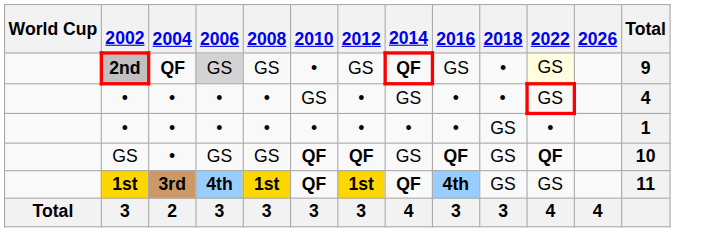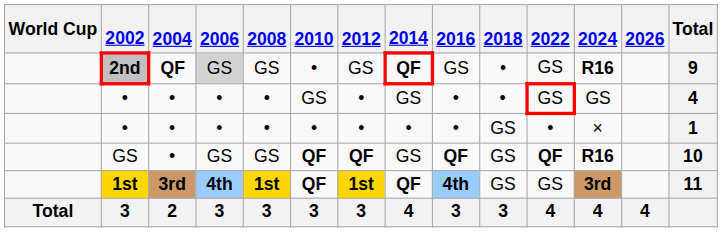 <table class="wikitable" style="text-align:center">
 <tr>
 <th>World Cup</th>
 <th><br><a href='#'>2002</a></th>
 <th><br><a href='#'>2004</a></th>
 <th><br><a href='#'>2006</a></th>
 <th><br><a href='#'>2008</a></th>
 <th><br><a href='#'>2010</a></th>
 <th><br><a href='#'>2012</a></th>
 <th><br><a href='#'>2014</a></th>
 <th><br><a href='#'>2016</a></th>
 <th><br><a href='#'>2018</a></th>
 <th><br><a href='#'>2022</a></th>
+<th><br><a href='#'>2024</a></th>
 <th><br><a href='#'>2026</a></th>
 <th>Total</th>
 </tr>
 <tr>
 <td align=left></td>
 <td style="border: 3px solid red" bgcolor=silver><strong>2nd</strong></td>
 <td><strong>QF</strong></td>
 <td style="background: lightgrey;">GS</td>
 <td>GS</td>
 <td>•</td>
 <td>GS</td>
 <td style="border: 3px solid red"><strong>QF</strong></td>
 <td>GS</td>
 <td>•</td>
-<td style="background: lightyellow;">GS</td>
+<td>GS</td>
+<td><strong>R16</strong></td>
 <td></td>
 <th>9</th>
 </tr>
 <tr>
 <td align=left></td>
 <td>•</td>
 <td>•</td>
 <td>•</td>
 <td>•</td>
 <td>GS</td>
 <td>•</td>
 <td>GS</td>
 <td>•</td>
 <td>•</td>
 <td style="border: 3px solid red">GS</td>
+<td>GS</td>
 <td></td>
 <th>4</th>
 </tr>
 <tr>
 <td align=left></td>
 <td>•</td>
 <td>•</td>
 <td>•</td>
 <td>•</td>
 <td>•</td>
 <td>•</td>
 <td>•</td>
 <td>•</td>
 <td>GS</td>
 <td>•</td>
+<td>×</td>
 <td></td>
 <th>1</th>
 </tr>
 <tr>
 <td align=left></td>
 <td>GS</td>
 <td>•</td>
 <td>GS</td>
 <td>GS</td>
 <td><strong>QF</strong></td>
 <td><strong>QF</strong></td>
 <td>GS</td>
 <td><strong>QF</strong></td>
 <td>GS</td>
 <td><strong>QF</strong></td>
+<td><strong>R16</strong></td>
 <td></td>
 <th>10</th>
 </tr>
 <tr>
 <td align=left></td>
 <td bgcolor=gold><strong>1st</strong></td>
 <td bgcolor=#cc9966><strong>3rd</strong></td>
 <td bgcolor=#9acdff><strong>4th</strong></td>
 <td bgcolor=gold><strong>1st</strong></td>
 <td><strong>QF</strong></td>
 <td bgcolor=gold><strong>1st</strong></td>
 <td><strong>QF</strong></td>
 <td bgcolor=#9acdff><strong>4th</strong></td>
 <td>GS</td>
 <td>GS</td>
+<td bgcolor=#cc9966><strong>3rd</strong></td>
 <td></td>
 <th>11</th>
 </tr>
 <tr>
 <th>Total</th>
 <th>3</th>
 <th>2</th>
 <th>3</th>
 <th>3</th>
 <th>3</th>
 <th>3</th>
 <th>4</th>
 <th>3</th>
 <th>3</th>
 <th>4</th>
 <th>4</th>
+<th>4</th>
 <th></th>
 </tr>
 </table>
